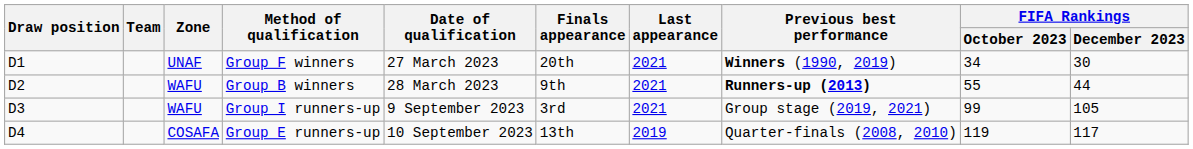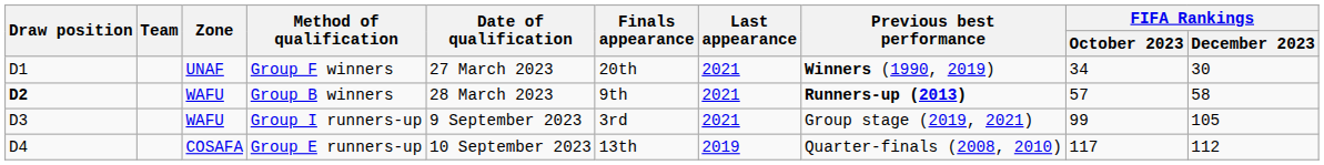 <table class="wikitable sortable">
 <tr>
 <th rowspan=2>Draw position</th>
 <th rowspan=2>Team</th>
 <th rowspan=2>Zone</th>
 <th rowspan=2>Method of<br>qualification</th>
 <th rowspan=2>Date of<br>qualification</th>
 <th rowspan=2>Finals<br>appearance</th>
 <th rowspan=2>Last<br>appearance</th>
 <th rowspan=2>Previous best<br>performance</th>
 <th colspan=2><a href='#'>FIFA Rankings</a></th>
 </tr>
 <tr>
 <th>October 2023</th>
 <th>December 2023</th>
 </tr>
 <tr>
 <td>D1</td>
 <td style=white-space:nowrap></td>
 <td><a href='#'>UNAF</a></td>
 <td data-sort-value="D1"><a href='#'>Group F</a> winners</td>
 <td data-sort-value="3">27 March 2023</td>
 <td>20th</td>
 <td><a href='#'>2021</a></td>
 <td data-sort-value="4.1"><strong>Winners</strong> (<a href='#'>1990</a>, <a href='#'>2019</a>)</td>
 <td>34</td>
 <td>30</td>
 </tr>
 <tr>
-<td>D2</td>
+<td><strong>D2</strong></td>
 <td style=white-space:nowrap></td>
 <td><a href='#'>WAFU</a></td>
 <td data-sort-value="D2"><a href='#'>Group B</a> winners</td>
 <td data-sort-value="6">28 March 2023</td>
 <td>9th</td>
 <td><a href='#'>2021</a></td>
 <td data-sort-value="4.2"><strong>Runners-up (<a href='#'>2013</a>)</strong></td>
-<td>55</td>
-<td>44</td>
+<td>57</td>
+<td>58</td>
 </tr>
 <tr>
 <td>D3</td>
 <td style=white-space:nowrap></td>
 <td><a href='#'>WAFU</a></td>
 <td data-sort-value="D3"><a href='#'>Group I</a> runners-up</td>
 <td data-sort-value="21">9 September 2023</td>
 <td>3rd</td>
 <td><a href='#'>2021</a></td>
 <td data-sort-value="4.3">Group stage (<a href='#'>2019</a>, <a href='#'>2021</a>)</td>
 <td>99</td>
 <td>105</td>
 </tr>
 <tr>
 <td>D4</td>
 <td style=white-space:nowrap></td>
 <td><a href='#'>COSAFA</a></td>
 <td data-sort-value="D4"><a href='#'>Group E</a> runners-up</td>
 <td data-sort-value="17">10 September 2023</td>
 <td>13th</td>
 <td><a href='#'>2019</a></td>
 <td data-sort-value="4.4">Quarter-finals (<a href='#'>2008</a>, <a href='#'>2010</a>)</td>
-<td>119</td>
 <td>117</td>
+<td>112</td>
 </tr>
 </table>
